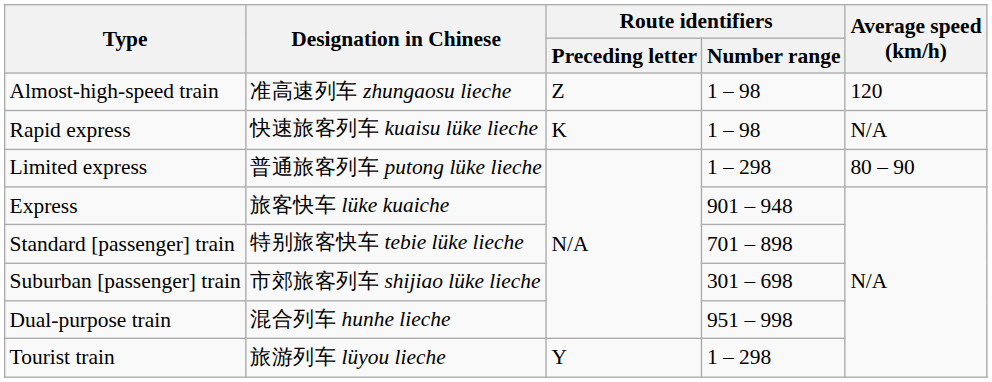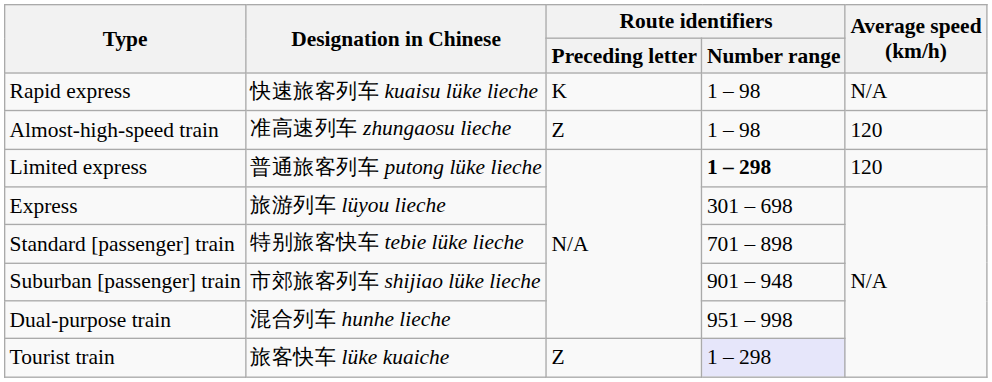 <table class="wikitable">
 <tr>
 <th rowspan="2">Type</th>
 <th rowspan="2">Designation in Chinese</th>
 <th colspan="2">Route identifiers</th>
 <th rowspan="2">Average speed<br>(km/h)</th>
 </tr>
 <tr>
 <th>Preceding letter</th>
 <th>Number range</th>
 </tr>
 <tr>
+<td>Rapid express</td>
+<td>快速旅客列车 <em>kuaisu lüke lieche</em></td>
+<td>K</td>
+<td>1 – 98</td>
+<td>N/A</td>
+</tr>
+<tr>
 <td>Almost-high-speed train</td>
 <td>准高速列车 <em>zhungaosu lieche</em></td>
 <td>Z</td>
 <td>1 – 98</td>
 <td>120</td>
 </tr>
 <tr>
-<td>Rapid express</td>
-<td>快速旅客列车 <em>kuaisu lüke lieche</em></td>
-<td>K</td>
-<td>1 – 98</td>
-<td>N/A</td>
-</tr>
-<tr>
 <td>Limited express</td>
 <td>普通旅客列车 <em>putong lüke lieche</em></td>
 <td rowspan="5">N/A</td>
-<td>1 – 298</td>
-<td>80 – 90</td>
+<td><strong>1 – 298</strong></td>
+<td>120</td>
 </tr>
 <tr>
 <td>Express</td>
-<td>旅客快车 <em>lüke kuaiche</em></td>
-<td>901 – 948</td>
+<td>旅游列车 <em>lüyou lieche</em></td>
+<td>301 – 698</td>
 <td rowspan="5">N/A</td>
 </tr>
 <tr>
 <td>Standard [passenger] train</td>
 <td>特别旅客快车 <em>tebie lüke lieche</em></td>
 <td>701 – 898</td>
 </tr>
 <tr>
 <td>Suburban [passenger] train</td>
 <td>市郊旅客列车 <em>shijiao lüke lieche</em></td>
-<td>301 – 698</td>
+<td>901 – 948</td>
 </tr>
 <tr>
 <td>Dual-purpose train</td>
 <td>混合列车 <em>hunhe lieche</em></td>
 <td>951 – 998</td>
 </tr>
 <tr>
 <td>Tourist train</td>
-<td>旅游列车 <em>lüyou lieche</em></td>
-<td>Y</td>
-<td>1 – 298</td>
+<td>旅客快车 <em>lüke kuaiche</em></td>
+<td>Z</td>
+<td style="background: lavender;">1 – 298</td>
 </tr>
 </table>
